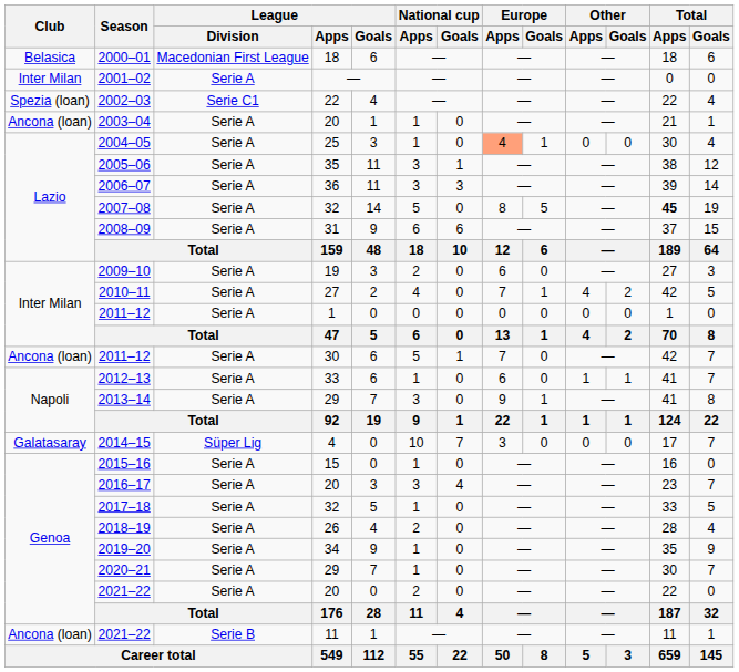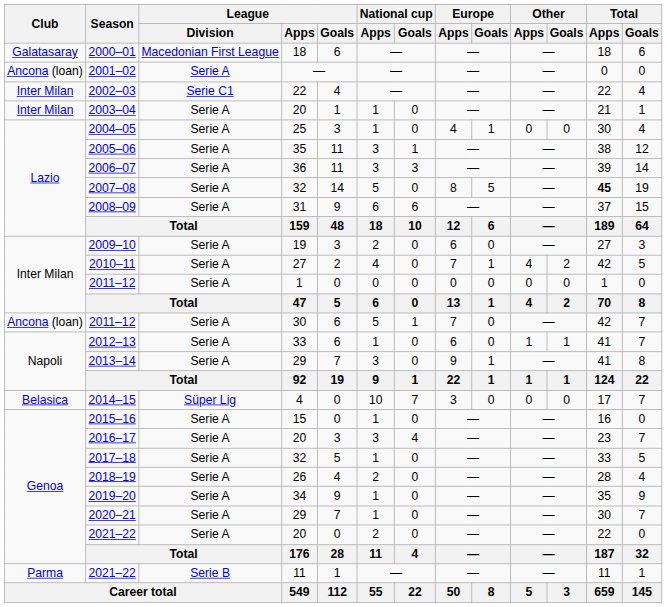 <table class="wikitable" style="text-align:center">
 <tr>
 <th rowspan="2">Club</th>
 <th rowspan="2">Season</th>
 <th colspan="3">League</th>
 <th colspan="2">National cup</th>
 <th colspan="2">Europe</th>
 <th colspan="2">Other</th>
 <th colspan="2">Total</th>
 </tr>
 <tr>
 <th>Division</th>
 <th>Apps</th>
 <th>Goals</th>
 <th>Apps</th>
 <th>Goals</th>
 <th>Apps</th>
 <th>Goals</th>
 <th>Apps</th>
 <th>Goals</th>
 <th>Apps</th>
 <th>Goals</th>
 </tr>
 <tr>
-<td><a href='#'>Belasica</a></td>
+<td><a href='#'>Galatasaray</a></td>
 <td><a href='#'>2000–01</a></td>
 <td><a href='#'>Macedonian First League</a></td>
 <td>18</td>
 <td>6</td>
 <td colspan="2">—</td>
 <td colspan="2">—</td>
 <td colspan="2">—</td>
 <td>18</td>
 <td>6</td>
 </tr>
 <tr>
-<td><a href='#'>Inter Milan</a></td>
+<td><a href='#'>Ancona</a> (loan)</td>
 <td><a href='#'>2001–02</a></td>
 <td><a href='#'>Serie A</a></td>
 <td colspan="2">—</td>
 <td colspan="2">—</td>
 <td colspan="2">—</td>
 <td colspan="2">—</td>
 <td>0</td>
 <td>0</td>
 </tr>
 <tr>
-<td><a href='#'>Spezia</a> (loan)</td>
+<td><a href='#'>Inter Milan</a></td>
 <td><a href='#'>2002–03</a></td>
 <td><a href='#'>Serie C1</a></td>
 <td>22</td>
 <td>4</td>
 <td colspan="2">—</td>
 <td colspan="2">—</td>
 <td colspan="2">—</td>
 <td>22</td>
 <td>4</td>
 </tr>
 <tr>
-<td><a href='#'>Ancona</a> (loan)</td>
+<td><a href='#'>Inter Milan</a></td>
 <td><a href='#'>2003–04</a></td>
 <td>Serie A</td>
 <td>20</td>
 <td>1</td>
 <td>1</td>
 <td>0</td>
 <td colspan="2">—</td>
 <td colspan="2">—</td>
 <td>21</td>
 <td>1</td>
 </tr>
 <tr>
 <td rowspan="6"><a href='#'>Lazio</a></td>
 <td><a href='#'>2004–05</a></td>
 <td>Serie A</td>
 <td>25</td>
 <td>3</td>
 <td>1</td>
 <td>0</td>
-<td style="background: lightsalmon;">4</td>
+<td>4</td>
 <td>1</td>
 <td>0</td>
 <td>0</td>
 <td>30</td>
 <td>4</td>
 </tr>
 <tr>
 <td><a href='#'>2005–06</a></td>
 <td>Serie A</td>
 <td>35</td>
 <td>11</td>
 <td>3</td>
 <td>1</td>
 <td colspan="2">—</td>
 <td colspan="2">—</td>
 <td>38</td>
 <td>12</td>
 </tr>
 <tr>
 <td><a href='#'>2006–07</a></td>
 <td>Serie A</td>
 <td>36</td>
 <td>11</td>
 <td>3</td>
 <td>3</td>
 <td colspan="2">—</td>
 <td colspan="2">—</td>
 <td>39</td>
 <td>14</td>
 </tr>
 <tr>
 <td><a href='#'>2007–08</a></td>
 <td>Serie A</td>
 <td>32</td>
 <td>14</td>
 <td>5</td>
 <td>0</td>
 <td>8</td>
 <td>5</td>
 <td colspan="2">—</td>
 <td><strong>45</strong></td>
 <td>19</td>
 </tr>
 <tr>
 <td><a href='#'>2008–09</a></td>
 <td>Serie A</td>
 <td>31</td>
 <td>9</td>
 <td>6</td>
 <td>6</td>
 <td colspan="2">—</td>
 <td colspan="2">—</td>
 <td>37</td>
 <td>15</td>
 </tr>
 <tr>
 <th colspan="2">Total</th>
 <th>159</th>
 <th>48</th>
 <th>18</th>
 <th>10</th>
 <th>12</th>
 <th>6</th>
 <th colspan="2">—</th>
 <th>189</th>
 <th>64</th>
 </tr>
 <tr>
 <td rowspan="4">Inter Milan</td>
 <td><a href='#'>2009–10</a></td>
 <td>Serie A</td>
 <td>19</td>
 <td>3</td>
 <td>2</td>
 <td>0</td>
 <td>6</td>
 <td>0</td>
 <td colspan="2">—</td>
 <td>27</td>
 <td>3</td>
 </tr>
 <tr>
 <td><a href='#'>2010–11</a></td>
 <td>Serie A</td>
 <td>27</td>
 <td>2</td>
 <td>4</td>
 <td>0</td>
 <td>7</td>
 <td>1</td>
 <td>4</td>
 <td>2</td>
 <td>42</td>
 <td>5</td>
 </tr>
 <tr>
 <td><a href='#'>2011–12</a></td>
 <td>Serie A</td>
 <td>1</td>
 <td>0</td>
 <td>0</td>
 <td>0</td>
 <td>0</td>
 <td>0</td>
 <td>0</td>
 <td>0</td>
 <td>1</td>
 <td>0</td>
 </tr>
 <tr>
 <th colspan="2">Total</th>
 <th>47</th>
 <th>5</th>
 <th>6</th>
 <th>0</th>
 <th>13</th>
 <th>1</th>
 <th>4</th>
 <th>2</th>
 <th>70</th>
 <th>8</th>
 </tr>
 <tr>
 <td><a href='#'>Ancona</a> (loan)</td>
 <td><a href='#'>2011–12</a></td>
 <td>Serie A</td>
 <td>30</td>
 <td>6</td>
 <td>5</td>
 <td>1</td>
 <td>7</td>
 <td>0</td>
 <td colspan="2">—</td>
 <td>42</td>
 <td>7</td>
 </tr>
 <tr>
 <td rowspan="3">Napoli</td>
 <td><a href='#'>2012–13</a></td>
 <td>Serie A</td>
 <td>33</td>
 <td>6</td>
 <td>1</td>
 <td>0</td>
 <td>6</td>
 <td>0</td>
 <td>1</td>
 <td>1</td>
 <td>41</td>
 <td>7</td>
 </tr>
 <tr>
 <td><a href='#'>2013–14</a></td>
 <td>Serie A</td>
 <td>29</td>
 <td>7</td>
 <td>3</td>
 <td>0</td>
 <td>9</td>
 <td>1</td>
 <td colspan="2">—</td>
 <td>41</td>
 <td>8</td>
 </tr>
 <tr>
 <th colspan="2">Total</th>
 <th>92</th>
 <th>19</th>
 <th>9</th>
 <th>1</th>
 <th>22</th>
 <th>1</th>
 <th>1</th>
 <th>1</th>
 <th>124</th>
 <th>22</th>
 </tr>
 <tr>
-<td><a href='#'>Galatasaray</a></td>
+<td><a href='#'>Belasica</a></td>
 <td><a href='#'>2014–15</a></td>
 <td><a href='#'>Süper Lig</a></td>
 <td>4</td>
 <td>0</td>
 <td>10</td>
 <td>7</td>
 <td>3</td>
 <td>0</td>
 <td>0</td>
 <td>0</td>
 <td>17</td>
 <td>7</td>
 </tr>
 <tr>
 <td rowspan="8"><a href='#'>Genoa</a></td>
 <td><a href='#'>2015–16</a></td>
 <td>Serie A</td>
 <td>15</td>
 <td>0</td>
 <td>1</td>
 <td>0</td>
 <td colspan="2">—</td>
 <td colspan="2">—</td>
 <td>16</td>
 <td>0</td>
 </tr>
 <tr>
 <td><a href='#'>2016–17</a></td>
 <td>Serie A</td>
 <td>20</td>
 <td>3</td>
 <td>3</td>
 <td>4</td>
 <td colspan="2">—</td>
 <td colspan="2">—</td>
 <td>23</td>
 <td>7</td>
 </tr>
 <tr>
 <td><a href='#'>2017–18</a></td>
 <td>Serie A</td>
 <td>32</td>
 <td>5</td>
 <td>1</td>
 <td>0</td>
 <td colspan="2">—</td>
 <td colspan="2">—</td>
 <td>33</td>
 <td>5</td>
 </tr>
 <tr>
 <td><a href='#'>2018–19</a></td>
 <td>Serie A</td>
 <td>26</td>
 <td>4</td>
 <td>2</td>
 <td>0</td>
 <td colspan="2">—</td>
 <td colspan="2">—</td>
 <td>28</td>
 <td>4</td>
 </tr>
 <tr>
 <td><a href='#'>2019–20</a></td>
 <td>Serie A</td>
 <td>34</td>
 <td>9</td>
 <td>1</td>
 <td>0</td>
 <td colspan="2">—</td>
 <td colspan="2">—</td>
 <td>35</td>
 <td>9</td>
 </tr>
 <tr>
 <td><a href='#'>2020–21</a></td>
 <td>Serie A</td>
 <td>29</td>
 <td>7</td>
 <td>1</td>
 <td>0</td>
 <td colspan="2">—</td>
 <td colspan="2">—</td>
 <td>30</td>
 <td>7</td>
 </tr>
 <tr>
 <td><a href='#'>2021–22</a></td>
 <td>Serie A</td>
 <td>20</td>
 <td>0</td>
 <td>2</td>
 <td>0</td>
 <td colspan="2">—</td>
 <td colspan="2">—</td>
 <td>22</td>
 <td>0</td>
 </tr>
 <tr>
 <th colspan="2">Total</th>
 <th>176</th>
 <th>28</th>
 <th>11</th>
 <th>4</th>
 <th colspan="2">—</th>
 <th colspan="2">—</th>
 <th>187</th>
 <th>32</th>
 </tr>
 <tr>
-<td><a href='#'>Ancona</a> (loan)</td>
+<td><a href='#'>Parma</a></td>
 <td><a href='#'>2021–22</a></td>
 <td><a href='#'>Serie B</a></td>
 <td>11</td>
 <td>1</td>
 <td colspan="2">—</td>
 <td colspan="2">—</td>
 <td colspan="2">—</td>
 <td>11</td>
 <td>1</td>
 </tr>
 <tr>
 <th colspan="3">Career total</th>
 <th>549</th>
 <th>112</th>
 <th>55</th>
 <th>22</th>
 <th>50</th>
 <th>8</th>
 <th>5</th>
 <th>3</th>
 <th>659</th>
 <th>145</th>
 </tr>
 </table>
